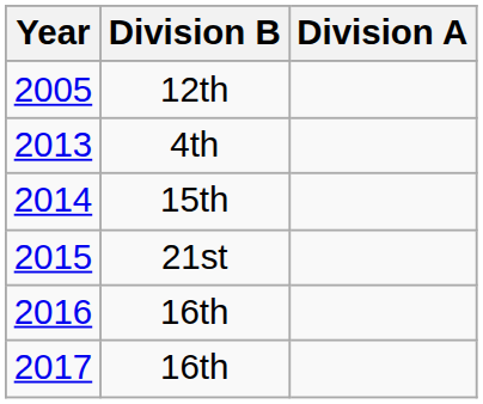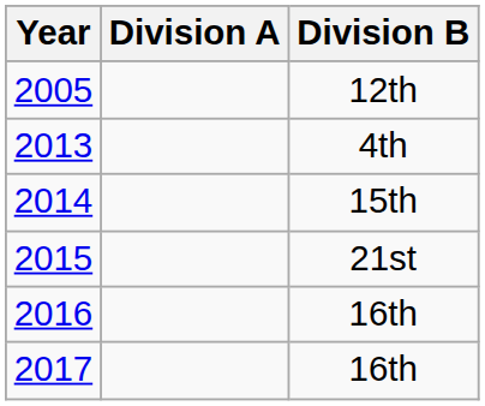 <table class="wikitable" style="text-align:center">
 <tr>
 <th>Year</th>
+<th>Division A</th>
 <th>Division B</th>
-<th>Division A</th>
 </tr>
 <tr>
 <td><a href='#'>2005</a></td>
+<td></td>
 <td>12th</td>
-<td></td>
 </tr>
 <tr>
 <td><a href='#'>2013</a></td>
+<td></td>
 <td>4th</td>
-<td></td>
 </tr>
 <tr>
 <td><a href='#'>2014</a></td>
+<td></td>
 <td>15th</td>
-<td></td>
 </tr>
 <tr>
 <td><a href='#'>2015</a></td>
+<td></td>
 <td>21st</td>
-<td></td>
 </tr>
 <tr>
 <td><a href='#'>2016</a></td>
+<td></td>
 <td>16th</td>
-<td></td>
 </tr>
 <tr>
 <td><a href='#'>2017</a></td>
+<td></td>
 <td>16th</td>
-<td></td>
 </tr>
 </table>
